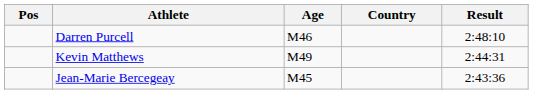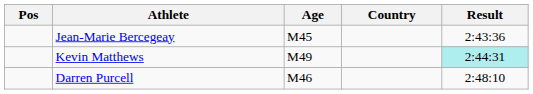 <table class="wikitable"  style="text-align:center; width:50%;">
 <tr>
 <th>Pos</th>
 <th>Athlete</th>
 <th>Age</th>
 <th>Country</th>
 <th>Result</th>
 </tr>
 <tr>
 <td align=center></td>
-<td align=left><a href='#'>Darren Purcell</a></td>
-<td align=left>M46</td>
+<td align=left><a href='#'>Jean-Marie Bercegeay</a></td>
+<td align=left>M45</td>
 <td align=left></td>
-<td>2:48:10</td>
+<td>2:43:36</td>
 </tr>
 <tr>
 <td align=center></td>
 <td align=left><a href='#'>Kevin Matthews</a></td>
 <td align=left>M49</td>
 <td align=left></td>
-<td>2:44:31</td>
+<td style="background: paleturquoise;">2:44:31</td>
 </tr>
 <tr>
 <td align=center></td>
-<td align=left><a href='#'>Jean-Marie Bercegeay</a></td>
-<td align=left>M45</td>
+<td align=left><a href='#'>Darren Purcell</a></td>
+<td align=left>M46</td>
 <td align=left></td>
-<td>2:43:36</td>
+<td>2:48:10</td>
 </tr>
 </table>
